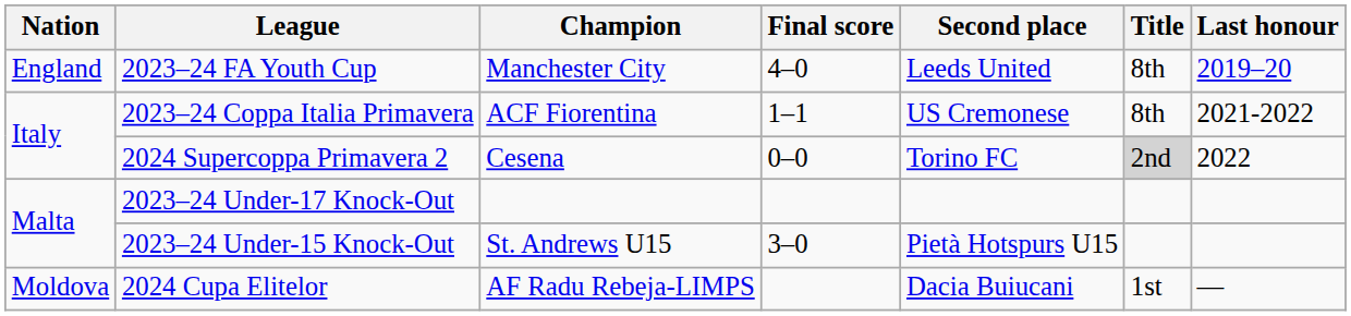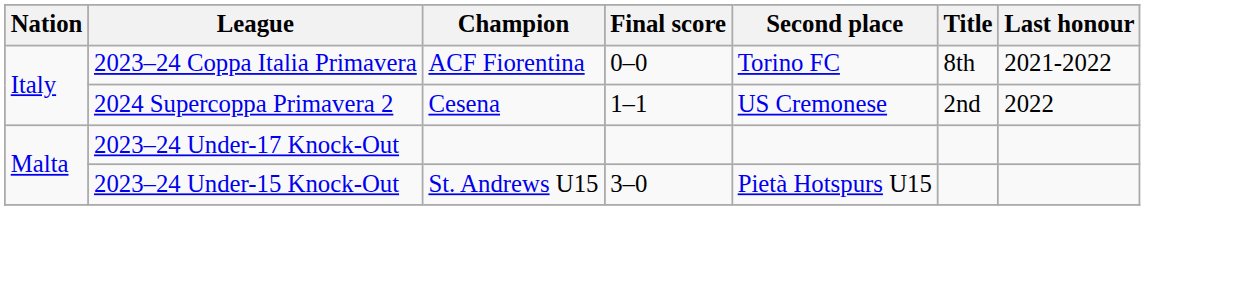 <table class=wikitable style="font-size:14px">
 <tr>
 <th>Nation</th>
 <th>League</th>
 <th>Champion</th>
 <th>Final score</th>
 <th>Second place</th>
 <th data-sort-type="number">Title</th>
 <th>Last honour</th>
 </tr>
 <tr>
-<td align=left rowspan=> <a href='#'>England</a></td>
-<td align=left><a href='#'>2023–24 FA Youth Cup</a></td>
-<td><a href='#'>Manchester City</a></td>
-<td>4–0</td>
-<td><a href='#'>Leeds United</a></td>
-<td>8th</td>
-<td><a href='#'>2019–20</a></td>
-</tr>
-<tr>
 <td align=left rowspan=2> <a href='#'>Italy</a></td>
 <td align=left><a href='#'>2023–24 Coppa Italia Primavera</a></td>
 <td><a href='#'>ACF Fiorentina</a></td>
-<td>1–1 </td>
-<td><a href='#'>US Cremonese</a></td>
+<td>0–0  </td>
+<td><a href='#'>Torino FC</a></td>
 <td>8th</td>
 <td>2021-2022</td>
 </tr>
 <tr>
 <td align=left><a href='#'>2024 Supercoppa Primavera 2</a></td>
 <td><a href='#'>Cesena</a></td>
-<td>0–0  </td>
-<td><a href='#'>Torino FC</a></td>
-<td style="background: lightgrey;">2nd</td>
+<td>1–1 </td>
+<td><a href='#'>US Cremonese</a></td>
+<td>2nd</td>
 <td>2022</td>
 </tr>
 <tr>
 <td align=left rowspan=2> <a href='#'>Malta</a></td>
 <td align=left><a href='#'>2023–24 Under-17 Knock-Out</a></td>
 <td></td>
 <td></td>
 <td></td>
 <td></td>
 <td></td>
 </tr>
 <tr>
 <td align=left><a href='#'>2023–24 Under-15 Knock-Out</a></td>
 <td><a href='#'>St. Andrews</a> U15</td>
 <td>3–0</td>
 <td><a href='#'>Pietà Hotspurs</a> U15</td>
 <td></td>
 <td></td>
 </tr>
-<tr>
-<td align=left rowspan=> <a href='#'>Moldova</a></td>
-<td align=left><a href='#'>2024 Cupa Elitelor</a></td>
-<td><a href='#'>AF Radu Rebeja-LIMPS</a></td>
-<td></td>
-<td><a href='#'>Dacia Buiucani</a></td>
-<td>1st</td>
-<td>—</td>
-</tr>
 </table>
